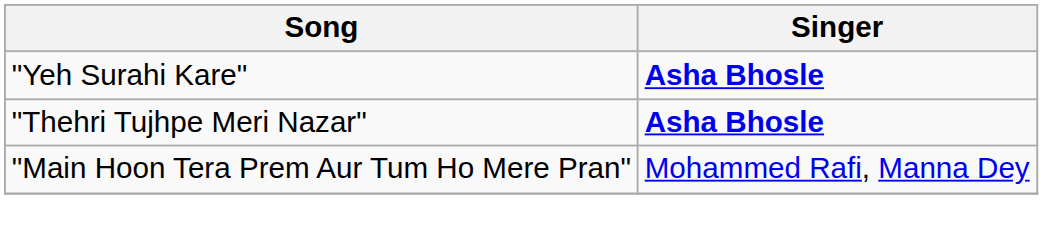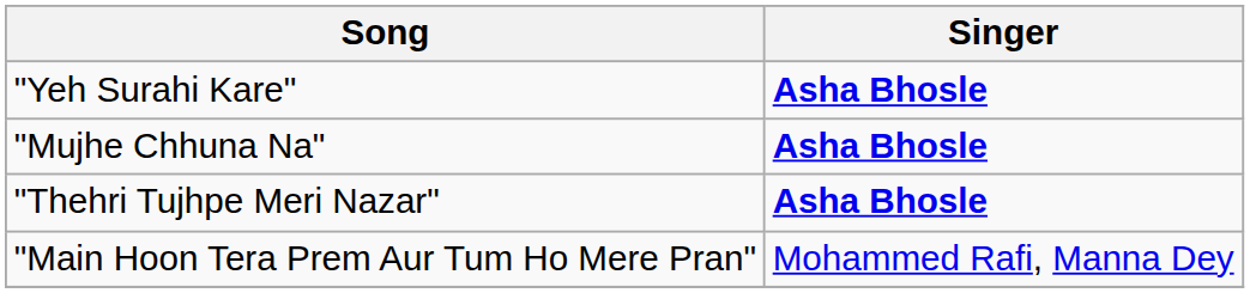 <table class="wikitable">
 <tr>
 <th>Song</th>
 <th>Singer</th>
 </tr>
 <tr>
 <td>"Yeh Surahi Kare"</td>
+<td><strong><a href='#'>Asha Bhosle</a></strong></td>
+</tr>
+<tr>
+<td>"Mujhe Chhuna Na"</td>
 <td><strong><a href='#'>Asha Bhosle</a></strong></td>
 </tr>
 <tr>
 <td>"Thehri Tujhpe Meri Nazar"</td>
 <td><strong><a href='#'>Asha Bhosle</a></strong></td>
 </tr>
 <tr>
 <td>"Main Hoon Tera Prem Aur Tum Ho Mere Pran"</td>
 <td><a href='#'>Mohammed Rafi</a>, <a href='#'>Manna Dey</a></td>
 </tr>
 <tr>
 </tr>
 </table>
